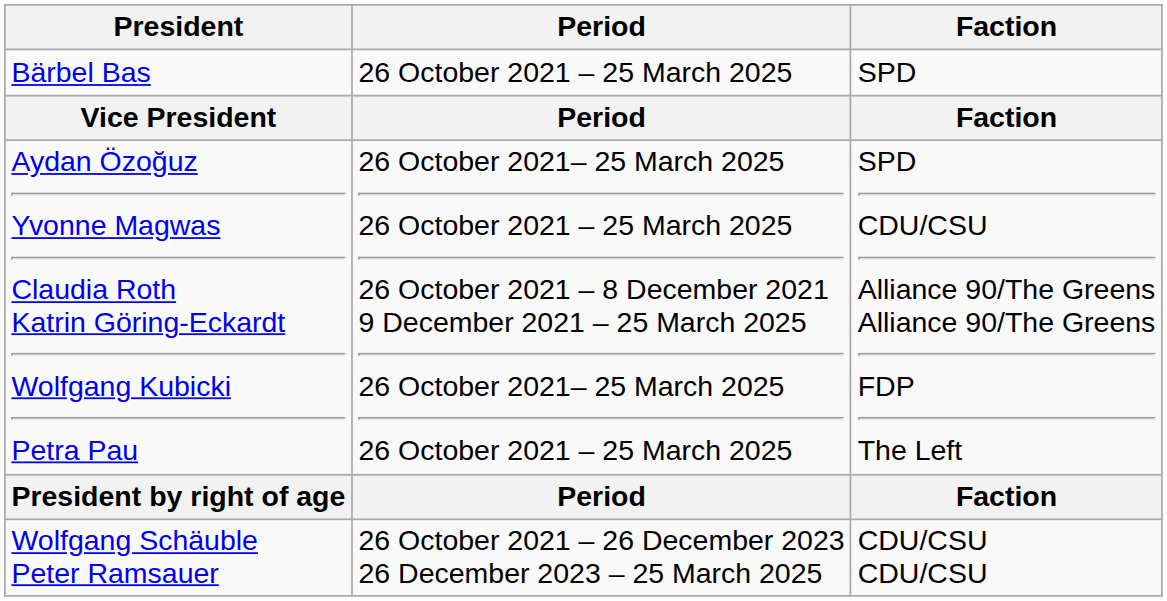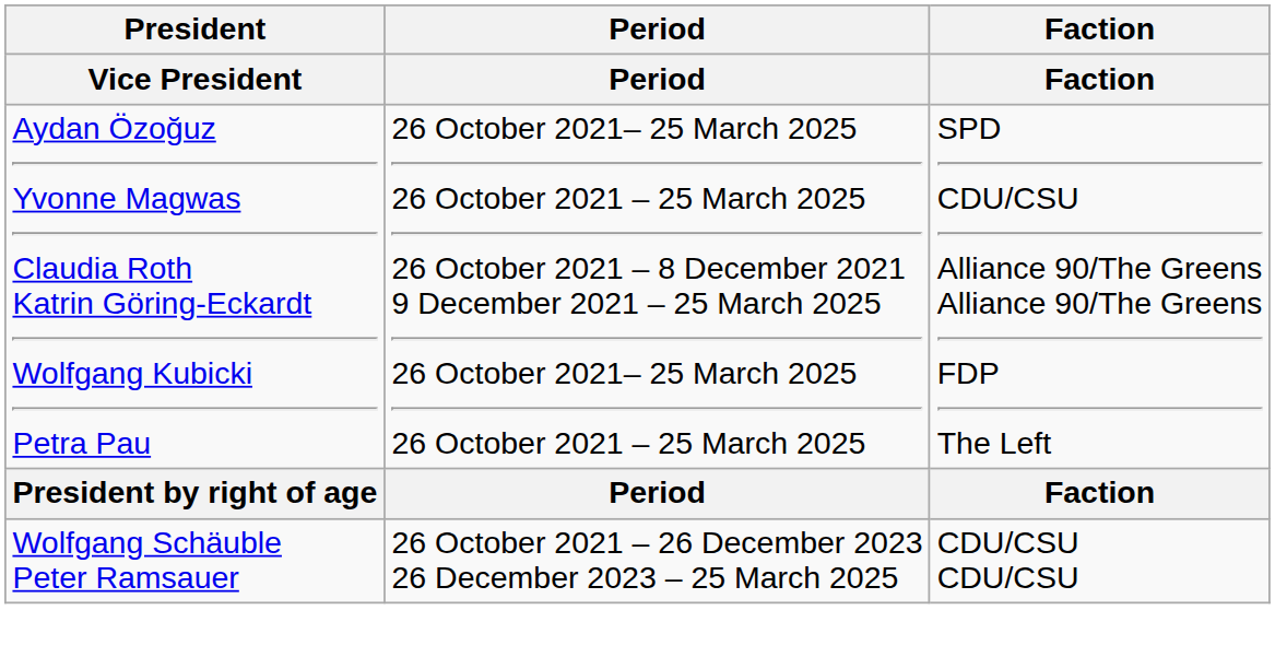 <table class="wikitable">
 <tr>
 <th>President</th>
 <th>Period</th>
 <th>Faction</th>
-</tr>
-<tr>
-<td><a href='#'>Bärbel Bas</a></td>
-<td>26 October 2021 – 25 March 2025</td>
-<td>SPD</td>
 </tr>
 <tr>
 <th>Vice President</th>
 <th>Period</th>
 <th>Faction</th>
 </tr>
 <tr>
 <td><a href='#'>Aydan Özoğuz</a><hr><a href='#'>Yvonne Magwas</a><hr><a href='#'>Claudia Roth</a><br><a href='#'>Katrin Göring-Eckardt</a><hr><a href='#'>Wolfgang Kubicki</a><hr><a href='#'>Petra Pau</a></td>
 <td>26 October 2021– 25 March 2025<hr>26 October 2021 – 25 March 2025<hr>26 October 2021 – 8 December 2021<br>9 December 2021 – 25 March 2025<hr>26 October 2021– 25 March 2025<hr>26 October 2021 – 25 March 2025</td>
 <td>SPD<hr>CDU/CSU<hr>Alliance 90/The Greens<br>Alliance 90/The Greens<hr>FDP<hr>The Left</td>
 </tr>
 <tr>
 <th>President by right of age</th>
 <th>Period</th>
 <th>Faction</th>
 </tr>
 <tr>
 <td><a href='#'>Wolfgang Schäuble</a><br><a href='#'>Peter Ramsauer</a></td>
 <td>26 October 2021 – 26 December 2023<br>26 December 2023 – 25 March 2025</td>
 <td>CDU/CSU<br>CDU/CSU</td>
 </tr>
 </table>
